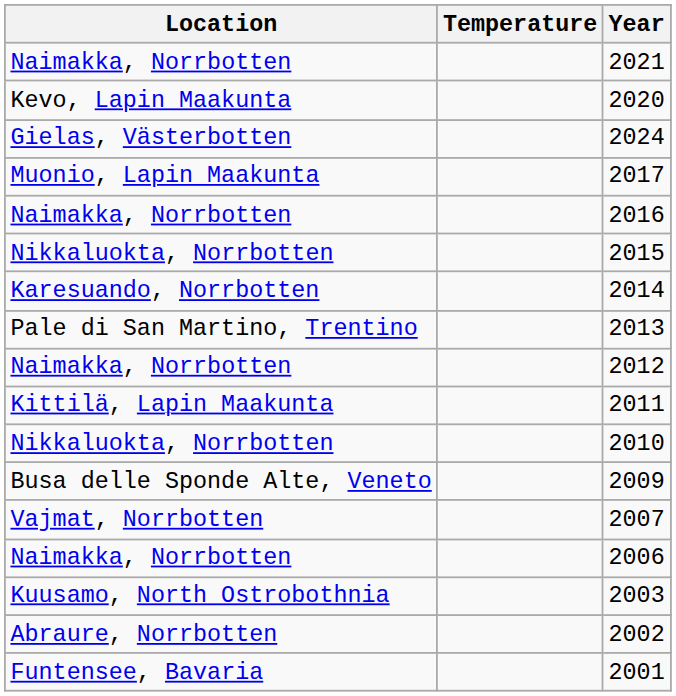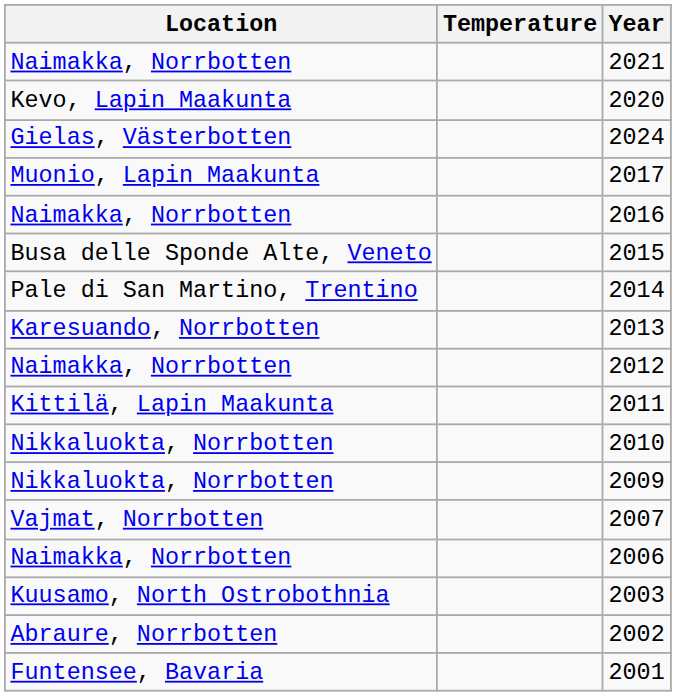 <table class="wikitable sortable" border="1">
 <tr>
 <th>Location</th>
 <th>Temperature</th>
 <th>Year</th>
 </tr>
 <tr>
 <td><a href='#'>Naimakka</a>, <a href='#'>Norrbotten</a></td>
 <td></td>
 <td>2021</td>
 </tr>
 <tr>
 <td>Kevo, <a href='#'>Lapin Maakunta</a></td>
 <td></td>
 <td>2020</td>
 </tr>
 <tr>
 <td><a href='#'>Gielas</a>, <a href='#'>Västerbotten</a></td>
 <td></td>
 <td>2024</td>
 </tr>
 <tr>
 <td><a href='#'>Muonio</a>, <a href='#'>Lapin Maakunta</a></td>
 <td></td>
 <td>2017</td>
 </tr>
 <tr>
 <td><a href='#'>Naimakka</a>, <a href='#'>Norrbotten</a></td>
 <td></td>
 <td>2016</td>
 </tr>
 <tr>
-<td><a href='#'>Nikkaluokta</a>, <a href='#'>Norrbotten</a></td>
+<td>Busa delle Sponde Alte, <a href='#'>Veneto</a></td>
 <td></td>
 <td>2015</td>
 </tr>
 <tr>
-<td><a href='#'>Karesuando</a>, <a href='#'>Norrbotten</a></td>
+<td>Pale di San Martino, <a href='#'>Trentino</a></td>
 <td></td>
 <td>2014</td>
 </tr>
 <tr>
-<td>Pale di San Martino, <a href='#'>Trentino</a></td>
+<td><a href='#'>Karesuando</a>, <a href='#'>Norrbotten</a></td>
 <td></td>
 <td>2013</td>
 </tr>
 <tr>
 <td><a href='#'>Naimakka</a>, <a href='#'>Norrbotten</a></td>
 <td></td>
 <td>2012</td>
 </tr>
 <tr>
 <td><a href='#'>Kittilä</a>, <a href='#'>Lapin Maakunta</a></td>
 <td></td>
 <td>2011</td>
 </tr>
 <tr>
 <td><a href='#'>Nikkaluokta</a>, <a href='#'>Norrbotten</a></td>
 <td></td>
 <td>2010</td>
 </tr>
 <tr>
-<td>Busa delle Sponde Alte, <a href='#'>Veneto</a></td>
+<td><a href='#'>Nikkaluokta</a>, <a href='#'>Norrbotten</a></td>
 <td></td>
 <td>2009</td>
 </tr>
 <tr>
 <td><a href='#'>Vajmat</a>, <a href='#'>Norrbotten</a></td>
 <td></td>
 <td>2007</td>
 </tr>
 <tr>
 <td><a href='#'>Naimakka</a>, <a href='#'>Norrbotten</a></td>
 <td></td>
 <td>2006</td>
 </tr>
 <tr>
 <td><a href='#'>Kuusamo</a>, <a href='#'>North Ostrobothnia</a></td>
 <td></td>
 <td>2003</td>
 </tr>
 <tr>
 <td><a href='#'>Abraure</a>, <a href='#'>Norrbotten</a></td>
 <td></td>
 <td>2002</td>
 </tr>
 <tr>
 <td><a href='#'>Funtensee</a>, <a href='#'>Bavaria</a></td>
 <td></td>
 <td>2001</td>
 </tr>
 </table>
